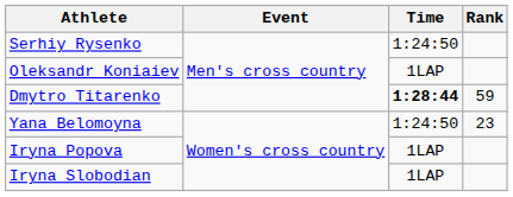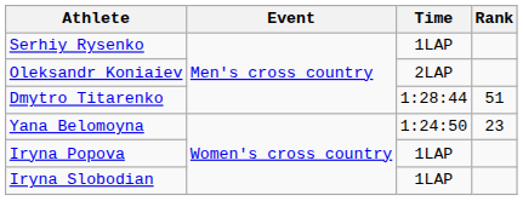 <table class="wikitable" style="font-size:90%">
 <tr>
 <th>Athlete</th>
 <th>Event</th>
 <th>Time</th>
 <th>Rank</th>
 </tr>
 <tr align=center>
 <td align=left><a href='#'>Serhiy Rysenko</a></td>
 <td align=left rowspan="3"><a href='#'>Men's cross country</a></td>
-<td>1:24:50</td>
+<td>1LAP</td>
 <td></td>
 </tr>
 <tr align=center>
 <td align=left><a href='#'>Oleksandr Koniaiev</a></td>
-<td>1LAP</td>
+<td>2LAP</td>
 <td></td>
 </tr>
 <tr align=center>
 <td align=left><a href='#'>Dmytro Titarenko</a></td>
-<td><strong>1:28:44</strong></td>
-<td>59</td>
+<td>1:28:44</td>
+<td>51</td>
 </tr>
 <tr align=center>
 <td align=left><a href='#'>Yana Belomoyna</a></td>
 <td align=left rowspan="3"><a href='#'>Women's cross country</a></td>
 <td>1:24:50</td>
 <td>23</td>
 </tr>
 <tr align=center>
 <td align=left><a href='#'>Iryna Popova</a></td>
 <td>1LAP</td>
 <td></td>
 </tr>
 <tr align=center>
 <td align=left><a href='#'>Iryna Slobodian</a></td>
 <td>1LAP</td>
 <td></td>
 </tr>
 </table>
